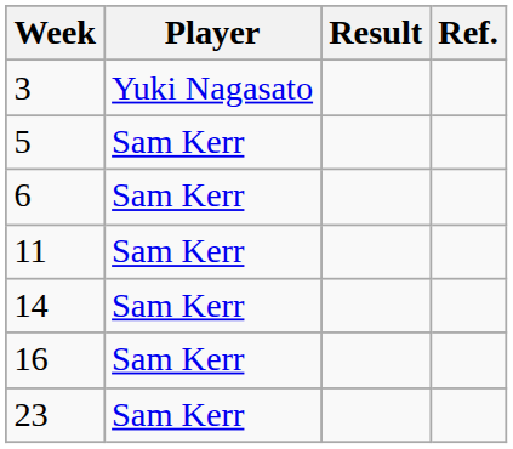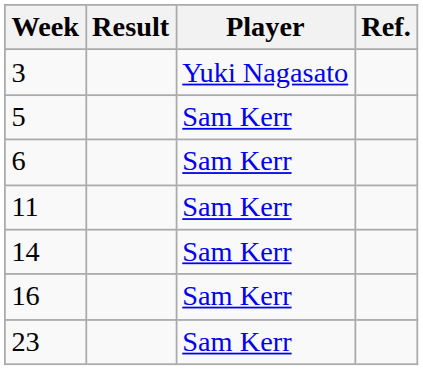 <table class=wikitable>
 <tr>
 <th>Week</th>
+<th>Result</th>
 <th>Player</th>
-<th>Result</th>
 <th>Ref.</th>
 </tr>
 <tr>
 <td>3</td>
+<td></td>
 <td> <a href='#'>Yuki Nagasato</a></td>
-<td></td>
 <td></td>
 </tr>
 <tr>
 <td>5</td>
+<td></td>
 <td> <a href='#'>Sam Kerr</a></td>
-<td></td>
 <td></td>
 </tr>
 <tr>
 <td>6</td>
+<td></td>
 <td> <a href='#'>Sam Kerr</a></td>
-<td></td>
 <td></td>
 </tr>
 <tr>
 <td>11</td>
+<td></td>
 <td> <a href='#'>Sam Kerr</a></td>
-<td></td>
 <td></td>
 </tr>
 <tr>
 <td>14</td>
+<td></td>
 <td> <a href='#'>Sam Kerr</a></td>
-<td></td>
 <td></td>
 </tr>
 <tr>
 <td>16</td>
+<td></td>
 <td> <a href='#'>Sam Kerr</a></td>
-<td></td>
 <td></td>
 </tr>
 <tr>
 <td>23</td>
+<td></td>
 <td> <a href='#'>Sam Kerr</a></td>
-<td></td>
 <td></td>
 </tr>
 </table>
